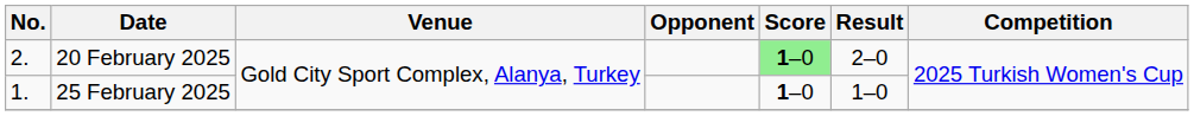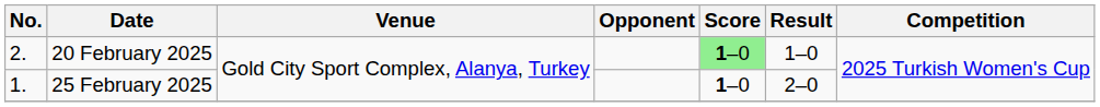 <table class="wikitable">
 <tr>
 <th>No.</th>
 <th>Date</th>
 <th>Venue</th>
 <th>Opponent</th>
 <th>Score</th>
 <th>Result</th>
 <th>Competition</th>
 </tr>
 <tr>
 <td>2.</td>
 <td>20 February 2025</td>
 <td rowspan=2>Gold City Sport Complex, <a href='#'>Alanya</a>, <a href='#'>Turkey</a></td>
 <td></td>
 <td align=center style="background: lightgreen;"><strong>1</strong>–0</td>
-<td align=center>2–0</td>
+<td align=center>1–0</td>
 <td rowspan=2><a href='#'>2025 Turkish Women's Cup</a></td>
 </tr>
 <tr>
 <td>1.</td>
 <td>25 February 2025</td>
 <td></td>
 <td align=center><strong>1</strong>–0</td>
-<td align=center>1–0</td>
+<td align=center>2–0</td>
 </tr>
 <tr>
 </tr>
 </table>
